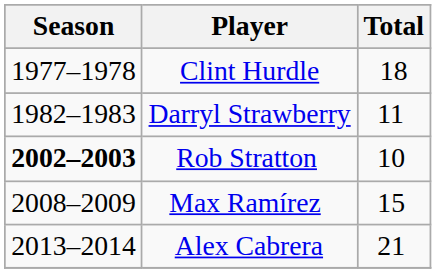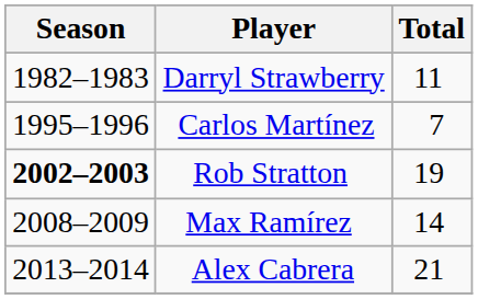 <table class="wikitable">
 <tr>
 <th>Season</th>
 <th>Player</th>
 <th>Total</th>
-</tr>
-<tr align=center>
-<td>1977–1978</td>
-<td><a href='#'>Clint Hurdle</a></td>
-<td>18</td>
 </tr>
 <tr>
 <td>1982–1983</td>
 <td><a href='#'>Darryl Strawberry</a></td>
 <td>  11</td>
 </tr>
 <tr>
+<td>1995–1996</td>
+<td>  <a href='#'>Carlos Martínez</a></td>
+<td>    7</td>
+</tr>
+<tr>
 <td><strong>2002–2003</strong></td>
 <td>    <a href='#'>Rob Stratton</a></td>
-<td>  10</td>
+<td>  19</td>
 </tr>
 <tr>
 <td>2008–2009</td>
 <td>   <a href='#'>Max Ramírez</a></td>
-<td>  15</td>
+<td>  14</td>
 </tr>
 <tr>
 <td>2013–2014</td>
 <td>    <a href='#'>Alex Cabrera</a></td>
 <td>  21</td>
 </tr>
 <tr>
 </tr>
 </table>
